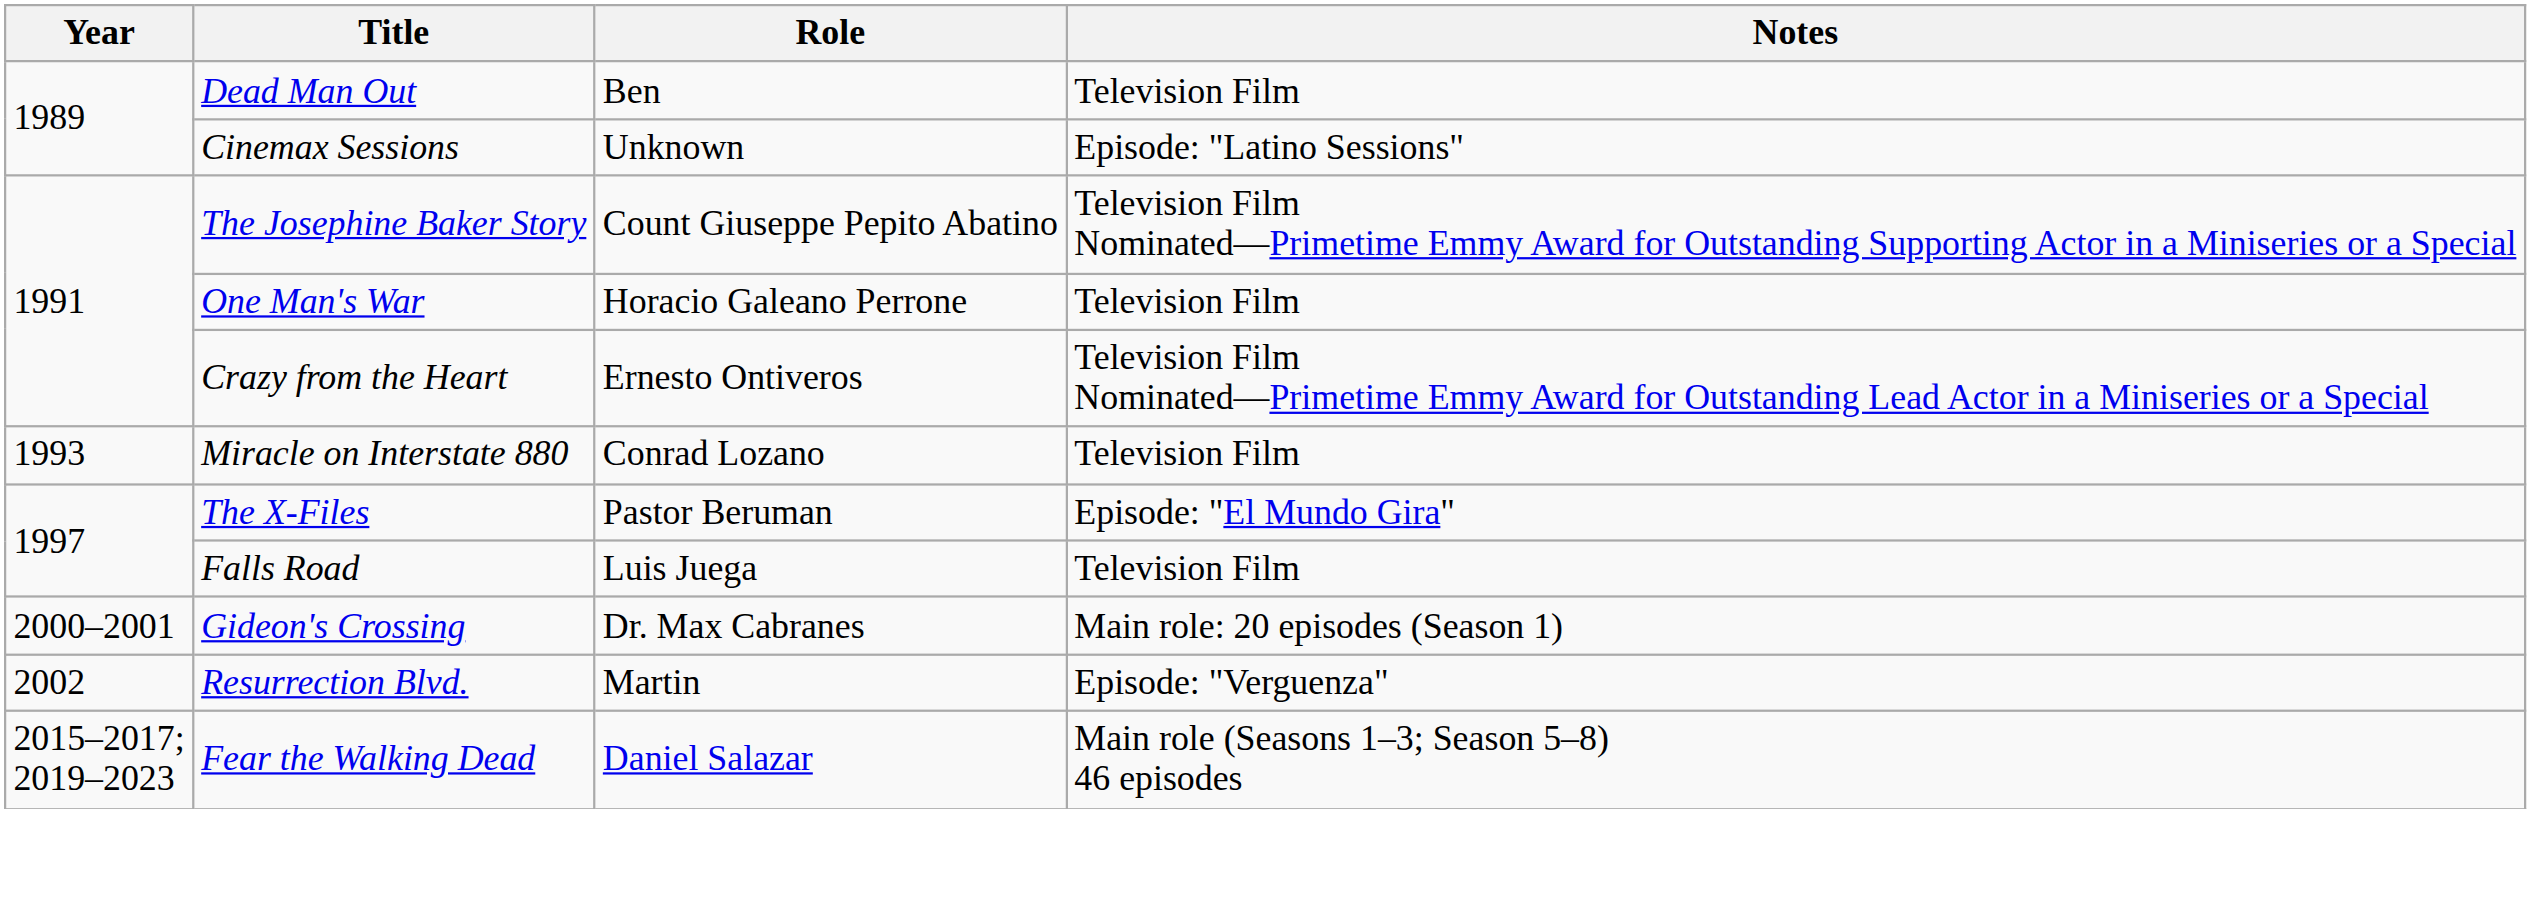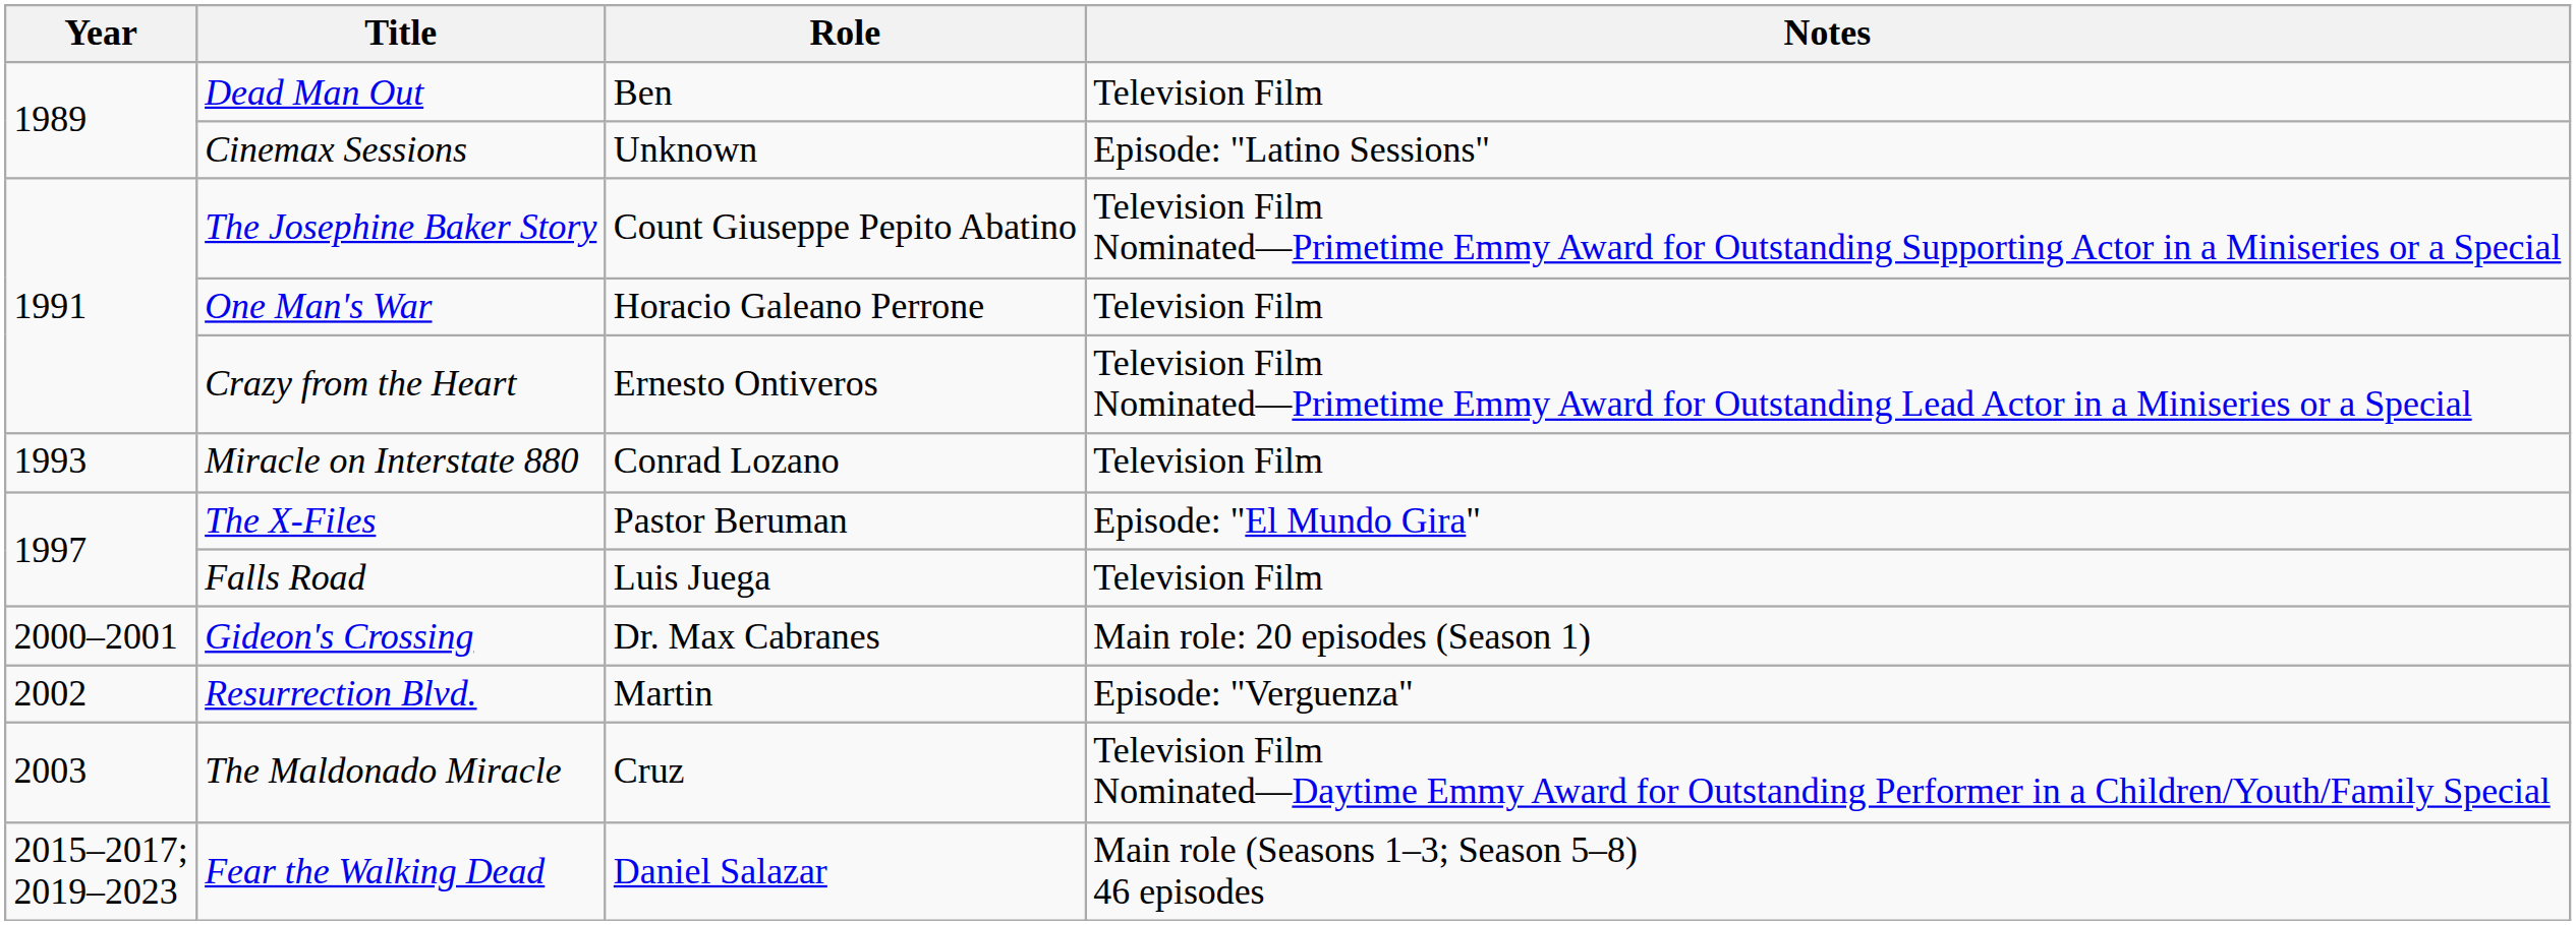 <table class="wikitable sortable">
 <tr>
 <th>Year</th>
 <th>Title</th>
 <th>Role</th>
 <th>Notes</th>
 </tr>
 <tr>
 <td rowspan="2">1989</td>
 <td><em><a href='#'>Dead Man Out</a></em></td>
 <td>Ben</td>
 <td>Television Film</td>
 </tr>
 <tr>
 <td><em>Cinemax Sessions</em></td>
 <td>Unknown</td>
 <td>Episode: "Latino Sessions"</td>
 </tr>
 <tr>
 <td rowspan="3">1991</td>
 <td><em><a href='#'>The Josephine Baker Story</a></em></td>
 <td>Count Giuseppe Pepito Abatino</td>
 <td>Television Film <br> Nominated—<a href='#'>Primetime Emmy Award for Outstanding Supporting Actor in a Miniseries or a Special</a></td>
 </tr>
 <tr>
 <td><em><a href='#'>One Man's War</a></em></td>
 <td>Horacio Galeano Perrone</td>
 <td>Television Film</td>
 </tr>
 <tr>
 <td><em>Crazy from the Heart</em></td>
 <td>Ernesto Ontiveros</td>
 <td>Television Film <br> Nominated—<a href='#'>Primetime Emmy Award for Outstanding Lead Actor in a Miniseries or a Special</a></td>
 </tr>
 <tr>
 <td>1993</td>
 <td><em>Miracle on Interstate 880</em></td>
 <td>Conrad Lozano</td>
 <td>Television Film</td>
 </tr>
 <tr>
 <td rowspan="2">1997</td>
 <td><em><a href='#'>The X-Files</a></em></td>
 <td>Pastor Beruman</td>
 <td>Episode: "<a href='#'>El Mundo Gira</a>"</td>
 </tr>
 <tr>
 <td><em>Falls Road</em></td>
 <td>Luis Juega</td>
 <td>Television Film</td>
 </tr>
 <tr>
 <td>2000–2001</td>
 <td><em><a href='#'>Gideon's Crossing</a></em></td>
 <td>Dr. Max Cabranes</td>
 <td>Main role: 20 episodes (Season 1)</td>
 </tr>
 <tr>
 <td>2002</td>
 <td><em><a href='#'>Resurrection Blvd.</a></em></td>
 <td>Martin</td>
 <td>Episode: "Verguenza"</td>
 </tr>
 <tr>
+<td>2003</td>
+<td><em>The Maldonado Miracle</em></td>
+<td>Cruz</td>
+<td>Television Film <br> Nominated—<a href='#'>Daytime Emmy Award for Outstanding Performer in a Children/Youth/Family Special</a></td>
+</tr>
+<tr>
 <td>2015–2017; <br> 2019–2023</td>
 <td><em><a href='#'>Fear the Walking Dead</a></em></td>
 <td><a href='#'>Daniel Salazar</a></td>
 <td>Main role (Seasons 1–3; Season 5–8)<br>46 episodes</td>
 </tr>
 </table>
